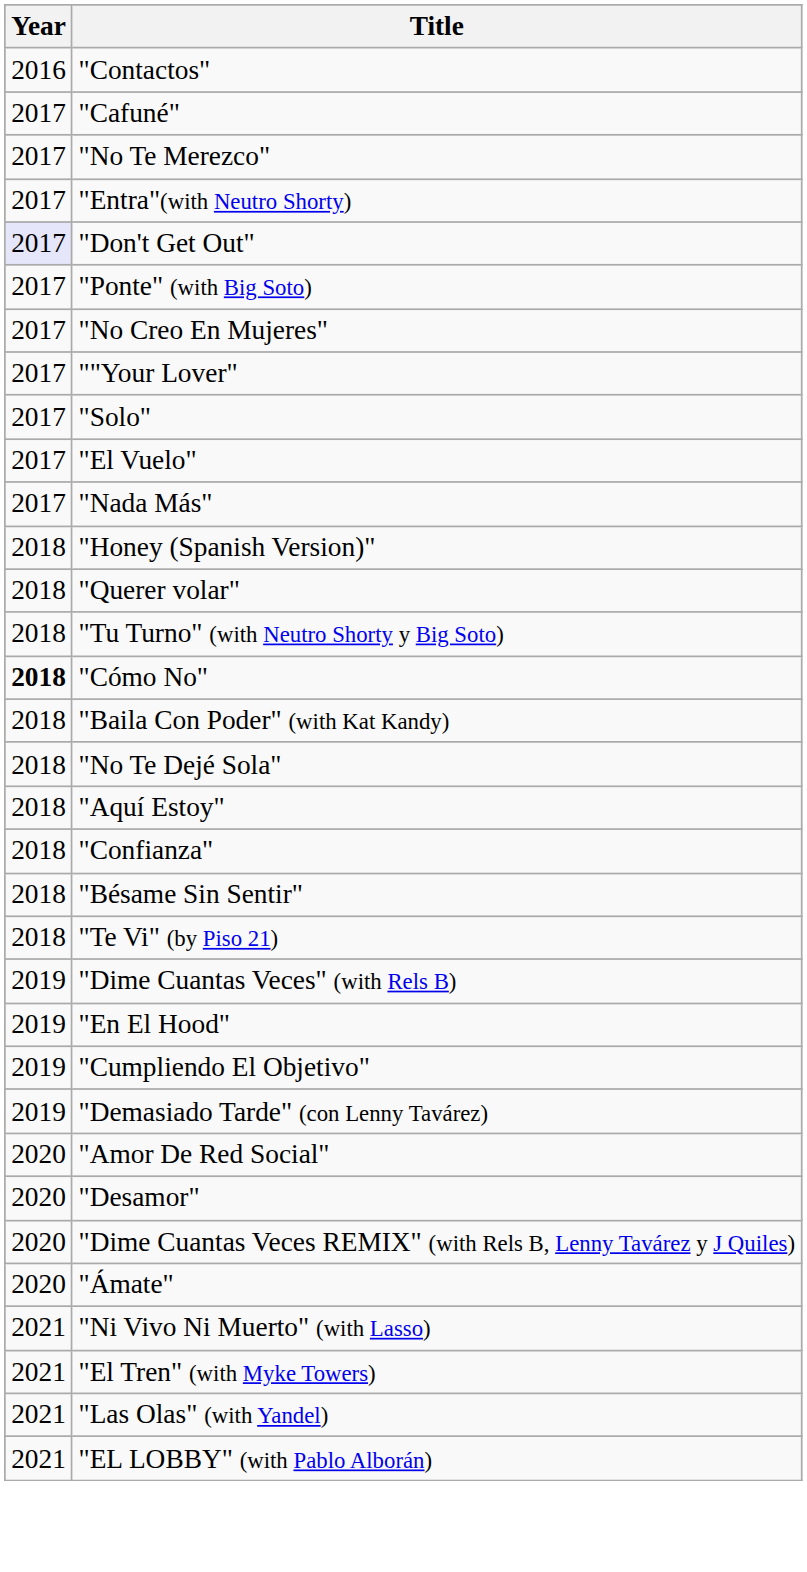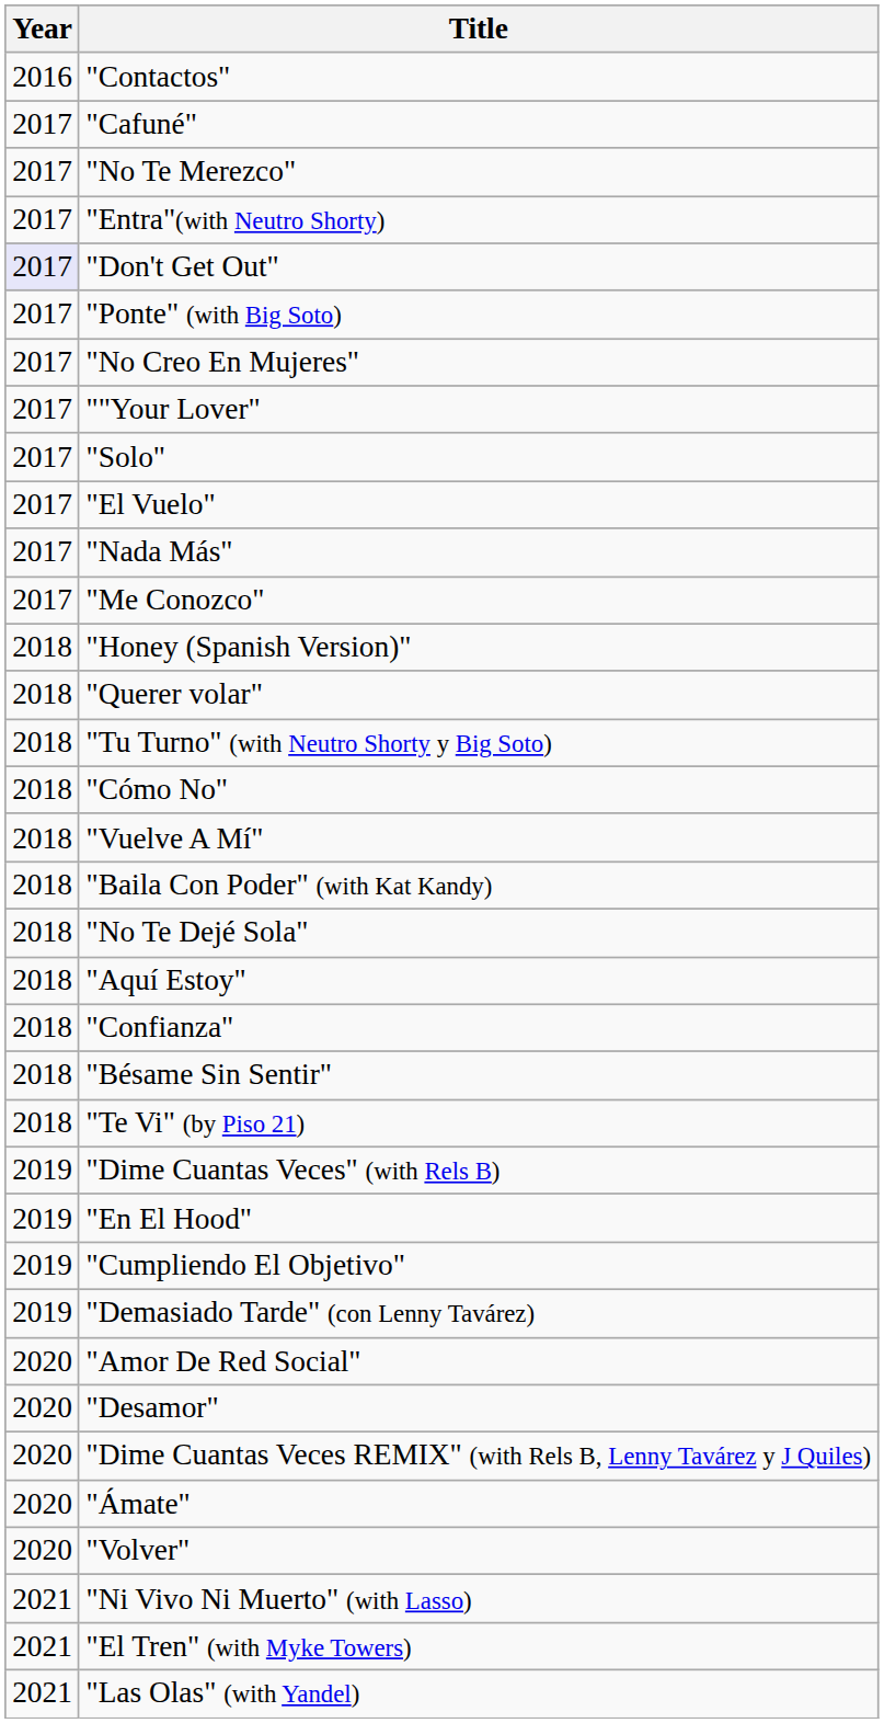 <table class="wikitable" style="margin-bottom: 10px;">
 <tr>
 <th>Year</th>
 <th>Title</th>
 </tr>
 <tr>
 <td>2016</td>
 <td>"Contactos"</td>
 </tr>
 <tr>
 <td>2017</td>
 <td>"Cafuné"</td>
 </tr>
 <tr>
 <td>2017</td>
 <td>"No Te Merezco"</td>
 </tr>
 <tr>
 <td>2017</td>
 <td>"Entra"<small>(with <a href='#'>Neutro Shorty</a>)</small></td>
 </tr>
 <tr>
 <td style="background: lavender;">2017</td>
 <td>"Don't Get Out"</td>
 </tr>
 <tr>
 <td>2017</td>
 <td>"Ponte" <small>(with <a href='#'>Big Soto</a>)</small></td>
 </tr>
 <tr>
 <td>2017</td>
 <td>"No Creo En Mujeres"</td>
 </tr>
 <tr>
 <td>2017</td>
 <td>""Your Lover"</td>
 </tr>
 <tr>
 <td>2017</td>
 <td>"Solo"</td>
 </tr>
 <tr>
 <td>2017</td>
 <td>"El Vuelo"</td>
 </tr>
 <tr>
 <td>2017</td>
 <td>"Nada Más"</td>
 </tr>
 <tr>
+<td>2017</td>
+<td>"Me Conozco"</td>
+</tr>
+<tr>
 <td>2018</td>
 <td>"Honey (Spanish Version)"</td>
 </tr>
 <tr>
 <td>2018</td>
 <td>"Querer volar"</td>
 </tr>
 <tr>
 <td>2018</td>
 <td>"Tu Turno" <small>(with <a href='#'>Neutro Shorty</a> y <a href='#'>Big Soto</a>)</small></td>
 </tr>
 <tr>
-<td><strong>2018</strong></td>
+<td>2018</td>
 <td>"Cómo No"</td>
+</tr>
+<tr>
+<td>2018</td>
+<td>"Vuelve A Mí"</td>
 </tr>
 <tr>
 <td>2018</td>
 <td>"Baila Con Poder" <small>(with Kat Kandy)</small></td>
 </tr>
 <tr>
 <td>2018</td>
 <td>"No Te Dejé Sola"</td>
 </tr>
 <tr>
 <td>2018</td>
 <td>"Aquí Estoy"</td>
 </tr>
 <tr>
 <td>2018</td>
 <td>"Confianza"</td>
 </tr>
 <tr>
 <td>2018</td>
 <td>"Bésame Sin Sentir"</td>
 </tr>
 <tr>
 <td>2018</td>
 <td>"Te Vi" <small>(by <a href='#'>Piso 21</a>)</small></td>
 </tr>
 <tr>
 <td>2019</td>
 <td>"Dime Cuantas Veces" <small>(with <a href='#'>Rels B</a>)</small></td>
 </tr>
 <tr>
 <td>2019</td>
 <td>"En El Hood"</td>
 </tr>
 <tr>
 <td>2019</td>
 <td>"Cumpliendo El Objetivo"</td>
 </tr>
 <tr>
 <td>2019</td>
 <td>"Demasiado Tarde" <small>(con Lenny Tavárez)</small></td>
 </tr>
 <tr>
 <td>2020</td>
 <td>"Amor De Red Social"</td>
 </tr>
 <tr>
 <td>2020</td>
 <td>"Desamor"</td>
 </tr>
 <tr>
 <td>2020</td>
 <td>"Dime Cuantas Veces REMIX" <small>(with Rels B, <a href='#'>Lenny Tavárez</a> y <a href='#'>J Quiles</a>)</small></td>
 </tr>
 <tr>
 <td>2020</td>
 <td>"Ámate"</td>
 </tr>
 <tr>
+<td>2020</td>
+<td>"Volver"</td>
+</tr>
+<tr>
 <td>2021</td>
 <td>"Ni Vivo Ni Muerto" <small>(with <a href='#'>Lasso</a>)</small></td>
 </tr>
 <tr>
 <td>2021</td>
 <td>"El Tren" <small>(with <a href='#'>Myke Towers</a>)</small></td>
 </tr>
 <tr>
 <td>2021</td>
 <td>"Las Olas" <small>(with <a href='#'>Yandel</a>)</small></td>
 </tr>
-<tr>
-<td>2021</td>
-<td>"EL LOBBY" <small>(with <a href='#'>Pablo Alborán</a>)</small></td>
-</tr>
 </table>
